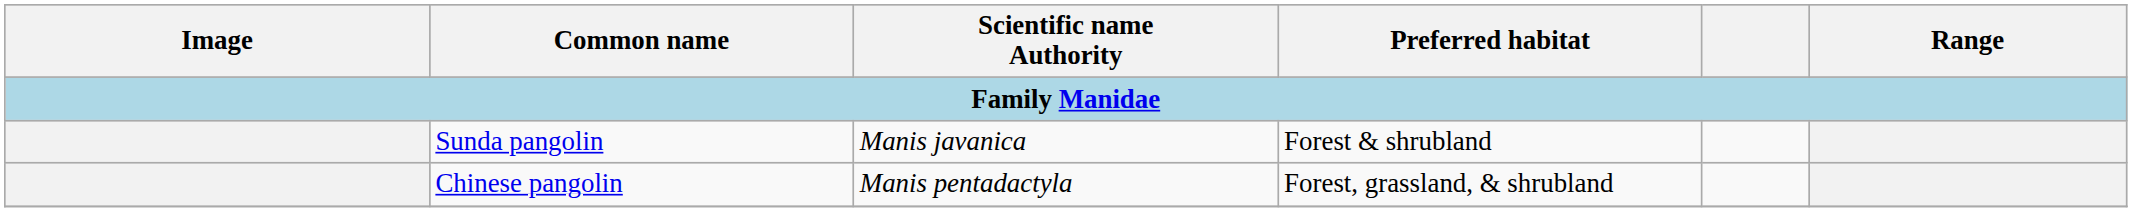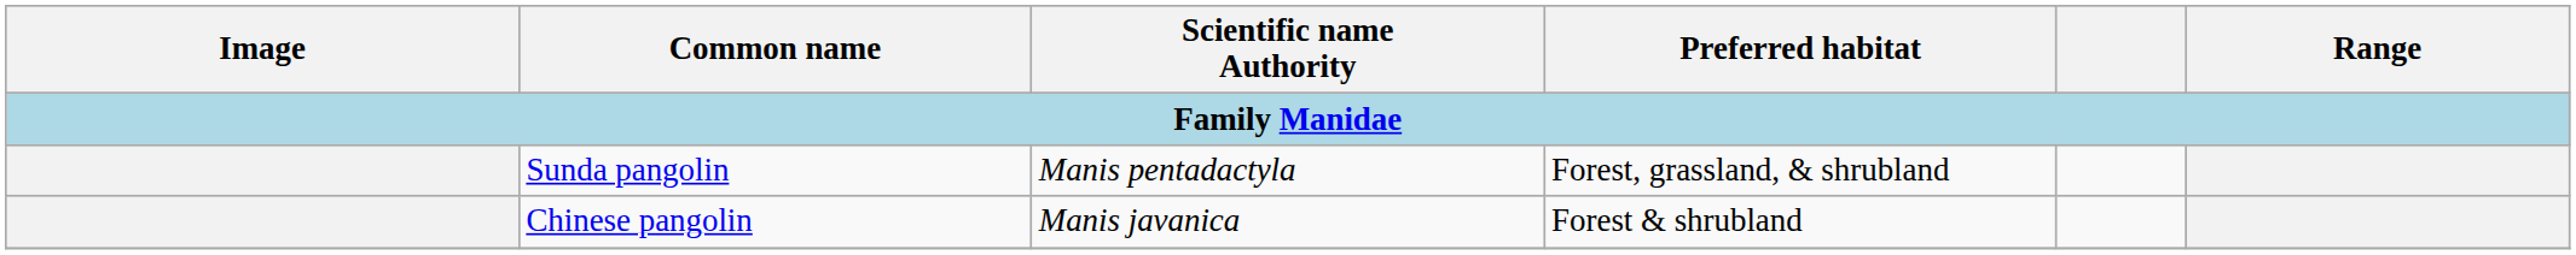 <table width=100% class="wikitable unsortable plainrowheaders">
 <tr>
 <th width="20%" style="text-align: center;">Image</th>
 <th width="20%">Common name</th>
 <th width="20%">Scientific name<br>Authority</th>
 <th width="20%">Preferred habitat</th>
 <th width="5%"></th>
 <th width="15%">Range</th>
 </tr>
 <tr>
 <td style="text-align:center;background:lightblue;" colspan=6><strong>Family <a href='#'>Manidae</a></strong></td>
 </tr>
 <tr>
 <th style="text-align: center;"></th>
 <td><a href='#'>Sunda pangolin</a></td>
+<td><em>Manis pentadactyla</em><br></td>
+<td>Forest, grassland, & shrubland</td>
+<td><br></td>
+<th style="text-align: center;"></th>
+</tr>
+<tr>
+<th style="text-align: center;"></th>
+<td><a href='#'>Chinese pangolin</a></td>
 <td><em>Manis javanica</em><br></td>
 <td>Forest & shrubland</td>
 <td><br></td>
 <th style="text-align: center;"></th>
 </tr>
 <tr>
-<th style="text-align: center;"></th>
-<td><a href='#'>Chinese pangolin</a></td>
-<td><em>Manis pentadactyla</em><br></td>
-<td>Forest, grassland, & shrubland</td>
-<td><br></td>
-<th style="text-align: center;"></th>
-</tr>
-<tr>
 </tr>
 </table>
